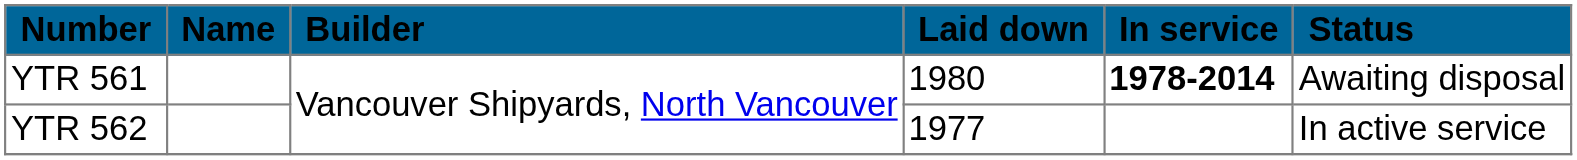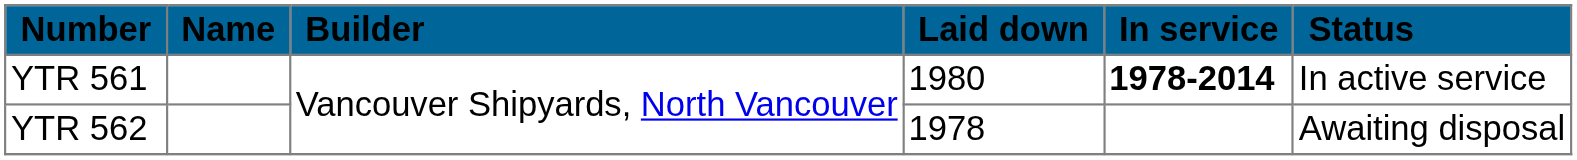 <table class="sortable toccolours" align="center" border="1" cellspacing="1" cellpadding="2" style="border-collapse: collapse;">
 <tr ---- style="background:#006699;">
 <td><strong><span> Number </span></strong></td>
 <td><strong><span> Name </span></strong></td>
 <td><strong><span> Builder </span></strong></td>
 <td><strong><span> Laid down </span></strong></td>
 <td><strong><span> In service </span></strong></td>
 <td><strong><span> Status </span></strong></td>
 </tr>
 <tr>
 <td>YTR 561</td>
 <td></td>
 <td rowspan=2>Vancouver Shipyards, <a href='#'>North Vancouver</a></td>
 <td>1980</td>
 <td><strong>1978-2014</strong></td>
-<td>Awaiting disposal</td>
+<td>In active service</td>
 </tr>
 <tr>
 <td>YTR 562</td>
 <td></td>
-<td>1977</td>
+<td>1978</td>
 <td></td>
-<td>In active service</td>
+<td>Awaiting disposal</td>
 </tr>
 <tr>
 </tr>
 </table>
